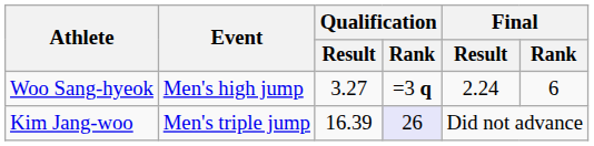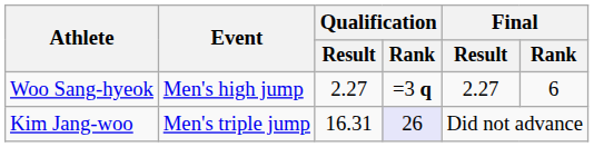 <table class=wikitable style="font-size:90%">
 <tr>
 <th rowspan="2">Athlete</th>
 <th rowspan="2">Event</th>
 <th colspan="2">Qualification</th>
 <th colspan="2">Final</th>
 </tr>
 <tr style="font-size:95%">
 <th>Result</th>
 <th>Rank</th>
 <th>Result</th>
 <th>Rank</th>
 </tr>
 <tr align=center>
 <td align=left><a href='#'>Woo Sang-hyeok</a></td>
 <td align=left><a href='#'>Men's high jump</a></td>
-<td>3.27</td>
+<td>2.27</td>
 <td>=3 <strong>q</strong></td>
-<td>2.24</td>
+<td>2.27</td>
 <td>6</td>
 </tr>
 <tr align=center>
 <td align=left><a href='#'>Kim Jang-woo</a></td>
 <td align=left><a href='#'>Men's triple jump</a></td>
-<td>16.39</td>
+<td>16.31</td>
 <td style="background: lavender;">26</td>
 <td colspan=2>Did not advance</td>
 </tr>
 </table>
